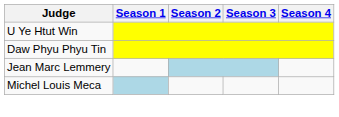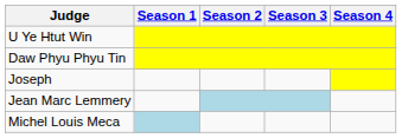 <table class="wikitable">
 <tr>
 <th>Judge</th>
 <th><a href='#'>Season 1</a></th>
 <th><a href='#'>Season 2</a></th>
 <th><a href='#'>Season 3</a></th>
 <th><a href='#'>Season 4</a></th>
 </tr>
 <tr>
 <td>U Ye Htut Win</td>
 <td colspan="4" style="text-align:center; background:yellow"></td>
 </tr>
 <tr>
 <td>Daw Phyu Phyu Tin</td>
 <td colspan="4" style="text-align:center; background:yellow"></td>
 </tr>
 <tr>
+<td>Joseph</td>
+<td></td>
+<td></td>
+<td></td>
+<td colspan="1"style="text-align:center; background:yellow"></td>
+</tr>
+<tr>
 <td>Jean Marc Lemmery</td>
 <td></td>
 <td colspan="2" style="text-align:center; background:lightblue;"></td>
 <td></td>
 </tr>
 <tr>
 <td>Michel Louis Meca</td>
 <td style="text-align:center; background:lightblue;"></td>
 <td></td>
 <td></td>
 <td></td>
 </tr>
 </table>
